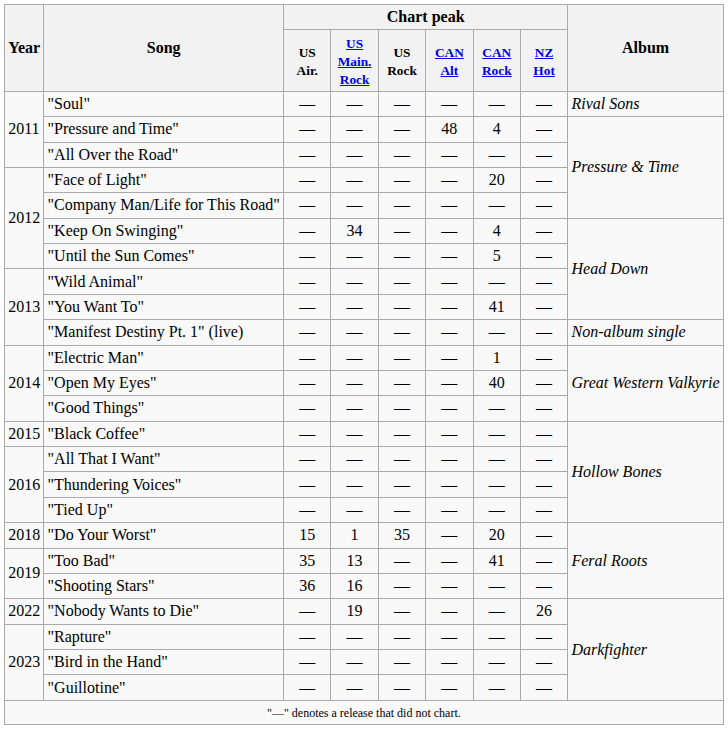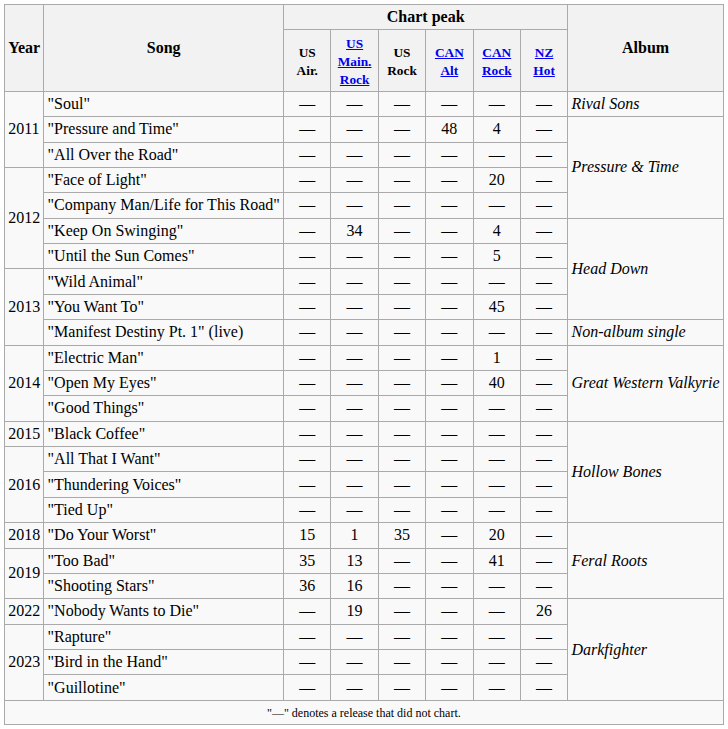 <table class="wikitable">
 <tr>
 <th rowspan="2">Year</th>
 <th rowspan="2">Song</th>
 <th colspan="6">Chart peak</th>
 <th rowspan="2">Album</th>
 </tr>
 <tr>
 <th style="width:40px;"><small>US<br>Air.</small><br></th>
 <th style="width:40px;"><small><a href='#'>US<br>Main.<br>Rock</a></small><br></th>
 <th style="width:40px;"><small>US<br>Rock</small><br></th>
 <th style="width:40px;"><small><a href='#'>CAN<br>Alt</a></small><br></th>
 <th style="width:40px;"><small><a href='#'>CAN<br>Rock</a></small><br></th>
 <th style="width:40px;"><small><a href='#'>NZ<br>Hot</a></small><br></th>
 </tr>
 <tr>
 <td rowspan="3">2011</td>
 <td>"Soul"</td>
 <td style="text-align:center;">—</td>
 <td style="text-align:center;">—</td>
 <td style="text-align:center;">—</td>
 <td style="text-align:center;">—</td>
 <td style="text-align:center;">—</td>
 <td style="text-align:center;">—</td>
 <td><em>Rival Sons</em></td>
 </tr>
 <tr>
 <td>"Pressure and Time"</td>
 <td style="text-align:center;">—</td>
 <td style="text-align:center;">—</td>
 <td style="text-align:center;">—</td>
 <td style="text-align:center;">48</td>
 <td style="text-align:center;">4</td>
 <td style="text-align:center;">—</td>
 <td rowspan="4"><em>Pressure & Time</em></td>
 </tr>
 <tr>
 <td>"All Over the Road"</td>
 <td style="text-align:center;">—</td>
 <td style="text-align:center;">—</td>
 <td style="text-align:center;">—</td>
 <td style="text-align:center;">—</td>
 <td style="text-align:center;">—</td>
 <td style="text-align:center;">—</td>
 </tr>
 <tr>
 <td rowspan="4">2012</td>
 <td>"Face of Light"</td>
 <td style="text-align:center;">—</td>
 <td style="text-align:center;">—</td>
 <td style="text-align:center;">—</td>
 <td style="text-align:center;">—</td>
 <td style="text-align:center;">20</td>
 <td style="text-align:center;">—</td>
 </tr>
 <tr>
 <td>"Company Man/Life for This Road"</td>
 <td style="text-align:center;">—</td>
 <td style="text-align:center;">—</td>
 <td style="text-align:center;">—</td>
 <td style="text-align:center;">—</td>
 <td style="text-align:center;">—</td>
 <td style="text-align:center;">—</td>
 </tr>
 <tr>
 <td>"Keep On Swinging"</td>
 <td style="text-align:center;">—</td>
 <td style="text-align:center;">34</td>
 <td style="text-align:center;">—</td>
 <td style="text-align:center;">—</td>
 <td style="text-align:center;">4</td>
 <td style="text-align:center;">—</td>
 <td rowspan="4"><em>Head Down</em></td>
 </tr>
 <tr>
 <td>"Until the Sun Comes"</td>
 <td style="text-align:center;">—</td>
 <td style="text-align:center;">—</td>
 <td style="text-align:center;">—</td>
 <td style="text-align:center;">—</td>
 <td style="text-align:center;">5</td>
 <td style="text-align:center;">—</td>
 </tr>
 <tr>
 <td rowspan="3">2013</td>
 <td>"Wild Animal"</td>
 <td style="text-align:center;">—</td>
 <td style="text-align:center;">—</td>
 <td style="text-align:center;">—</td>
 <td style="text-align:center;">—</td>
 <td style="text-align:center;">—</td>
 <td style="text-align:center;">—</td>
 </tr>
 <tr>
 <td>"You Want To"</td>
 <td style="text-align:center;">—</td>
 <td style="text-align:center;">—</td>
 <td style="text-align:center;">—</td>
 <td style="text-align:center;">—</td>
-<td style="text-align:center;">41</td>
+<td style="text-align:center;">45</td>
 <td style="text-align:center;">—</td>
 </tr>
 <tr>
 <td>"Manifest Destiny Pt. 1" (live)</td>
 <td style="text-align:center;">—</td>
 <td style="text-align:center;">—</td>
 <td style="text-align:center;">—</td>
 <td style="text-align:center;">—</td>
 <td style="text-align:center;">—</td>
 <td style="text-align:center;">—</td>
 <td><em>Non-album single</em></td>
 </tr>
 <tr>
 <td rowspan="3">2014</td>
 <td>"Electric Man"</td>
 <td style="text-align:center;">—</td>
 <td style="text-align:center;">—</td>
 <td style="text-align:center;">—</td>
 <td style="text-align:center;">—</td>
 <td style="text-align:center;">1</td>
 <td style="text-align:center;">—</td>
 <td rowspan="3"><em>Great Western Valkyrie</em></td>
 </tr>
 <tr>
 <td>"Open My Eyes"</td>
 <td style="text-align:center;">—</td>
 <td style="text-align:center;">—</td>
 <td style="text-align:center;">—</td>
 <td style="text-align:center;">—</td>
 <td style="text-align:center;">40</td>
 <td style="text-align:center;">—</td>
 </tr>
 <tr>
 <td>"Good Things"</td>
 <td style="text-align:center;">—</td>
 <td style="text-align:center;">—</td>
 <td style="text-align:center;">—</td>
 <td style="text-align:center;">—</td>
 <td style="text-align:center;">—</td>
 <td style="text-align:center;">—</td>
 </tr>
 <tr>
 <td>2015</td>
 <td>"Black Coffee"</td>
 <td style="text-align:center;">—</td>
 <td style="text-align:center;">—</td>
 <td style="text-align:center;">—</td>
 <td style="text-align:center;">—</td>
 <td style="text-align:center;">—</td>
 <td style="text-align:center;">—</td>
 <td rowspan="4"><em>Hollow Bones</em></td>
 </tr>
 <tr>
 <td rowspan="3">2016</td>
 <td>"All That I Want"</td>
 <td style="text-align:center;">—</td>
 <td style="text-align:center;">—</td>
 <td style="text-align:center;">—</td>
 <td style="text-align:center;">—</td>
 <td style="text-align:center;">—</td>
 <td style="text-align:center;">—</td>
 </tr>
 <tr>
 <td>"Thundering Voices"</td>
 <td style="text-align:center;">—</td>
 <td style="text-align:center;">—</td>
 <td style="text-align:center;">—</td>
 <td style="text-align:center;">—</td>
 <td style="text-align:center;">—</td>
 <td style="text-align:center;">—</td>
 </tr>
 <tr>
 <td>"Tied Up"</td>
 <td style="text-align:center;">—</td>
 <td style="text-align:center;">—</td>
 <td style="text-align:center;">—</td>
 <td style="text-align:center;">—</td>
 <td style="text-align:center;">—</td>
 <td style="text-align:center;">—</td>
 </tr>
 <tr>
 <td>2018</td>
 <td>"Do Your Worst"</td>
 <td style="text-align:center;">15</td>
 <td style="text-align:center;">1</td>
 <td style="text-align:center;">35</td>
 <td style="text-align:center;">—</td>
 <td style="text-align:center;">20</td>
 <td style="text-align:center;">—</td>
 <td rowspan="3"><em>Feral Roots</em></td>
 </tr>
 <tr>
 <td rowspan="2">2019</td>
 <td>"Too Bad"</td>
 <td style="text-align:center;">35</td>
 <td style="text-align:center;">13</td>
 <td style="text-align:center;">—</td>
 <td style="text-align:center;">—</td>
 <td style="text-align:center;">41</td>
 <td style="text-align:center;">—</td>
 </tr>
 <tr>
 <td>"Shooting Stars"</td>
 <td style="text-align:center;">36</td>
 <td style="text-align:center;">16</td>
 <td style="text-align:center;">—</td>
 <td style="text-align:center;">—</td>
 <td style="text-align:center;">—</td>
 <td style="text-align:center;">—</td>
 </tr>
 <tr>
 <td>2022</td>
 <td>"Nobody Wants to Die"</td>
 <td style="text-align:center;">—</td>
 <td style="text-align:center;">19</td>
 <td style="text-align:center;">—</td>
 <td style="text-align:center;">—</td>
 <td style="text-align:center;">—</td>
 <td style="text-align:center;">26</td>
 <td rowspan="4"><em>Darkfighter</em></td>
 </tr>
 <tr>
 <td rowspan="3">2023</td>
 <td>"Rapture"</td>
 <td style="text-align:center;">—</td>
 <td style="text-align:center;">—</td>
 <td style="text-align:center;">—</td>
 <td style="text-align:center;">—</td>
 <td style="text-align:center;">—</td>
 <td style="text-align:center;">—</td>
 </tr>
 <tr>
 <td>"Bird in the Hand"</td>
 <td style="text-align:center;">—</td>
 <td style="text-align:center;">—</td>
 <td style="text-align:center;">—</td>
 <td style="text-align:center;">—</td>
 <td style="text-align:center;">—</td>
 <td style="text-align:center;">—</td>
 </tr>
 <tr>
 <td>"Guillotine"</td>
 <td style="text-align:center;">—</td>
 <td style="text-align:center;">—</td>
 <td style="text-align:center;">—</td>
 <td style="text-align:center;">—</td>
 <td style="text-align:center;">—</td>
 <td style="text-align:center;">—</td>
 </tr>
 <tr>
 <td colspan="11" style="text-align:center; font-size:90%"><small>"—" denotes a release that did not chart.</small></td>
 </tr>
 </table>
